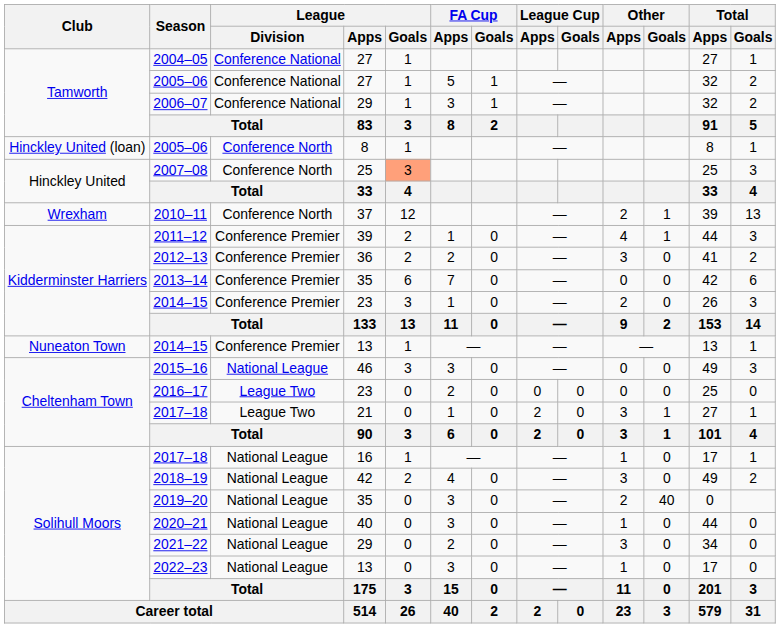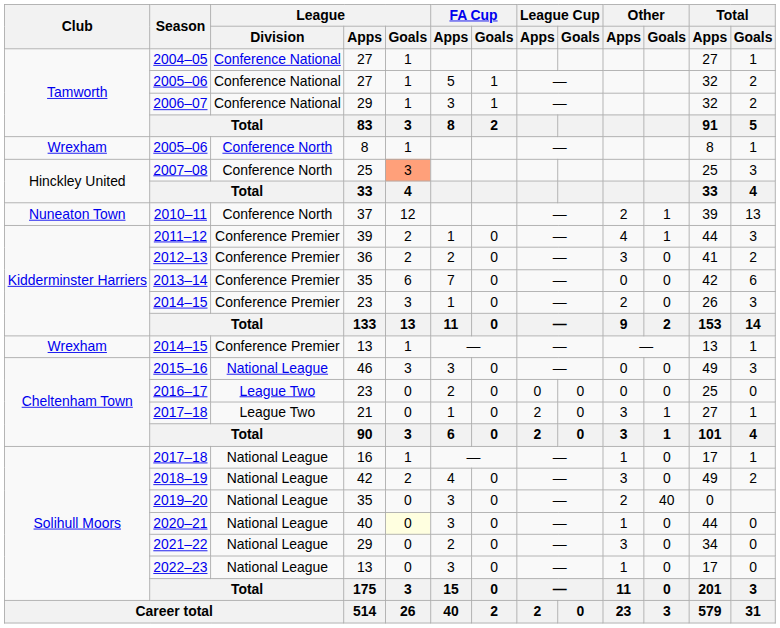 <table class="wikitable" style="text-align:center">
 <tr>
 <th rowspan=2>Club</th>
 <th rowspan=2>Season</th>
 <th colspan=3>League</th>
 <th colspan=2><a href='#'>FA Cup</a></th>
 <th colspan=2>League Cup</th>
 <th colspan=2>Other</th>
 <th colspan=2>Total</th>
 </tr>
 <tr>
 <th>Division</th>
 <th>Apps</th>
 <th>Goals</th>
 <th>Apps</th>
 <th>Goals</th>
 <th>Apps</th>
 <th>Goals</th>
 <th>Apps</th>
 <th>Goals</th>
 <th>Apps</th>
 <th>Goals</th>
 </tr>
 <tr>
 <td rowspan=4><a href='#'>Tamworth</a></td>
 <td><a href='#'>2004–05</a></td>
 <td><a href='#'>Conference National</a></td>
 <td>27</td>
 <td>1</td>
 <td></td>
 <td></td>
 <td></td>
 <td></td>
 <td></td>
 <td></td>
 <td>27</td>
 <td>1</td>
 </tr>
 <tr>
 <td><a href='#'>2005–06</a></td>
 <td>Conference National</td>
 <td>27</td>
 <td>1</td>
 <td>5</td>
 <td>1</td>
 <td colspan=2>—</td>
 <td></td>
 <td></td>
 <td>32</td>
 <td>2</td>
 </tr>
 <tr>
 <td><a href='#'>2006–07</a></td>
 <td>Conference National</td>
 <td>29</td>
 <td>1</td>
 <td>3</td>
 <td>1</td>
 <td colspan=2>—</td>
 <td></td>
 <td></td>
 <td>32</td>
 <td>2</td>
 </tr>
 <tr>
 <th colspan=2>Total</th>
 <th>83</th>
 <th>3</th>
 <th>8</th>
 <th>2</th>
 <th></th>
 <th></th>
 <th></th>
 <th></th>
 <th>91</th>
 <th>5</th>
 </tr>
 <tr>
-<td><a href='#'>Hinckley United</a> (loan)</td>
+<td><a href='#'>Wrexham</a></td>
 <td><a href='#'>2005–06</a></td>
 <td><a href='#'>Conference North</a></td>
 <td>8</td>
 <td>1</td>
 <td></td>
 <td></td>
 <td colspan=2>—</td>
 <td></td>
 <td></td>
 <td>8</td>
 <td>1</td>
 </tr>
 <tr>
 <td rowspan=2>Hinckley United</td>
 <td><a href='#'>2007–08</a></td>
 <td>Conference North</td>
 <td>25</td>
 <td style="background: lightsalmon;">3</td>
 <td></td>
 <td></td>
 <td></td>
 <td></td>
 <td></td>
 <td></td>
 <td>25</td>
 <td>3</td>
 </tr>
 <tr>
 <th colspan=2>Total</th>
 <th>33</th>
 <th>4</th>
 <th></th>
 <th></th>
 <th></th>
 <th></th>
 <th></th>
 <th></th>
 <th>33</th>
 <th>4</th>
 </tr>
 <tr>
-<td><a href='#'>Wrexham</a></td>
+<td><a href='#'>Nuneaton Town</a></td>
 <td><a href='#'>2010–11</a></td>
 <td>Conference North</td>
 <td>37</td>
 <td>12</td>
 <td></td>
 <td></td>
 <td colspan=2>—</td>
 <td>2</td>
 <td>1</td>
 <td>39</td>
 <td>13</td>
 </tr>
 <tr>
 <td rowspan=5><a href='#'>Kidderminster Harriers</a></td>
 <td><a href='#'>2011–12</a></td>
 <td>Conference Premier</td>
 <td>39</td>
 <td>2</td>
 <td>1</td>
 <td>0</td>
 <td colspan=2>—</td>
 <td>4</td>
 <td>1</td>
 <td>44</td>
 <td>3</td>
 </tr>
 <tr>
 <td><a href='#'>2012–13</a></td>
 <td>Conference Premier</td>
 <td>36</td>
 <td>2</td>
 <td>2</td>
 <td>0</td>
 <td colspan=2>—</td>
 <td>3</td>
 <td>0</td>
 <td>41</td>
 <td>2</td>
 </tr>
 <tr>
 <td><a href='#'>2013–14</a></td>
 <td>Conference Premier</td>
 <td>35</td>
 <td>6</td>
 <td>7</td>
 <td>0</td>
 <td colspan=2>—</td>
 <td>0</td>
 <td>0</td>
 <td>42</td>
 <td>6</td>
 </tr>
 <tr>
 <td><a href='#'>2014–15</a></td>
 <td>Conference Premier</td>
 <td>23</td>
 <td>3</td>
 <td>1</td>
 <td>0</td>
 <td colspan=2>—</td>
 <td>2</td>
 <td>0</td>
 <td>26</td>
 <td>3</td>
 </tr>
 <tr>
 <th colspan=2>Total</th>
 <th>133</th>
 <th>13</th>
 <th>11</th>
 <th>0</th>
 <th colspan=2>—</th>
 <th>9</th>
 <th>2</th>
 <th>153</th>
 <th>14</th>
 </tr>
 <tr>
-<td><a href='#'>Nuneaton Town</a></td>
+<td><a href='#'>Wrexham</a></td>
 <td><a href='#'>2014–15</a></td>
 <td>Conference Premier</td>
 <td>13</td>
 <td>1</td>
 <td colspan=2>—</td>
 <td colspan=2>—</td>
 <td colspan=2>—</td>
 <td>13</td>
 <td>1</td>
 </tr>
 <tr>
 <td rowspan=4><a href='#'>Cheltenham Town</a></td>
 <td><a href='#'>2015–16</a></td>
 <td><a href='#'>National League</a></td>
 <td>46</td>
 <td>3</td>
 <td>3</td>
 <td>0</td>
 <td colspan=2>—</td>
 <td>0</td>
 <td>0</td>
 <td>49</td>
 <td>3</td>
 </tr>
 <tr>
 <td><a href='#'>2016–17</a></td>
 <td><a href='#'>League Two</a></td>
 <td>23</td>
 <td>0</td>
 <td>2</td>
 <td>0</td>
 <td>0</td>
 <td>0</td>
 <td>0</td>
 <td>0</td>
 <td>25</td>
 <td>0</td>
 </tr>
 <tr>
 <td><a href='#'>2017–18</a></td>
 <td>League Two</td>
 <td>21</td>
 <td>0</td>
 <td>1</td>
 <td>0</td>
 <td>2</td>
 <td>0</td>
 <td>3</td>
 <td>1</td>
 <td>27</td>
 <td>1</td>
 </tr>
 <tr>
 <th colspan=2>Total</th>
 <th>90</th>
 <th>3</th>
 <th>6</th>
 <th>0</th>
 <th>2</th>
 <th>0</th>
 <th>3</th>
 <th>1</th>
 <th>101</th>
 <th>4</th>
 </tr>
 <tr>
 <td rowspan=7><a href='#'>Solihull Moors</a></td>
 <td><a href='#'>2017–18</a></td>
 <td>National League</td>
 <td>16</td>
 <td>1</td>
 <td colspan=2>—</td>
 <td colspan=2>—</td>
 <td>1</td>
 <td>0</td>
 <td>17</td>
 <td>1</td>
 </tr>
 <tr>
 <td><a href='#'>2018–19</a></td>
 <td>National League</td>
 <td>42</td>
 <td>2</td>
 <td>4</td>
 <td>0</td>
 <td colspan=2>—</td>
 <td>3</td>
 <td>0</td>
 <td>49</td>
 <td>2</td>
 </tr>
 <tr>
 <td><a href='#'>2019–20</a></td>
 <td>National League</td>
 <td>35</td>
 <td>0</td>
 <td>3</td>
 <td>0</td>
 <td colspan=2>—</td>
 <td>2</td>
 <td>40</td>
 <td>0</td>
 </tr>
 <tr>
 <td><a href='#'>2020–21</a></td>
 <td>National League</td>
 <td>40</td>
-<td>0</td>
+<td style="background: lightyellow;">0</td>
 <td>3</td>
 <td>0</td>
 <td colspan=2>—</td>
 <td>1</td>
 <td>0</td>
 <td>44</td>
 <td>0</td>
 </tr>
 <tr>
 <td><a href='#'>2021–22</a></td>
 <td>National League</td>
 <td>29</td>
 <td>0</td>
 <td>2</td>
 <td>0</td>
 <td colspan=2>—</td>
 <td>3</td>
 <td>0</td>
 <td>34</td>
 <td>0</td>
 </tr>
 <tr>
 <td><a href='#'>2022–23</a></td>
 <td>National League</td>
 <td>13</td>
 <td>0</td>
 <td>3</td>
 <td>0</td>
 <td colspan=2>—</td>
 <td>1</td>
 <td>0</td>
 <td>17</td>
 <td>0</td>
 </tr>
 <tr>
 <th colspan=2>Total</th>
 <th>175</th>
 <th>3</th>
 <th>15</th>
 <th>0</th>
 <th colspan=2>—</th>
 <th>11</th>
 <th>0</th>
 <th>201</th>
 <th>3</th>
 </tr>
 <tr>
 <th colspan=3>Career total</th>
 <th>514</th>
 <th>26</th>
 <th>40</th>
 <th>2</th>
 <th>2</th>
 <th>0</th>
 <th>23</th>
 <th>3</th>
 <th>579</th>
 <th>31</th>
 </tr>
 </table>
